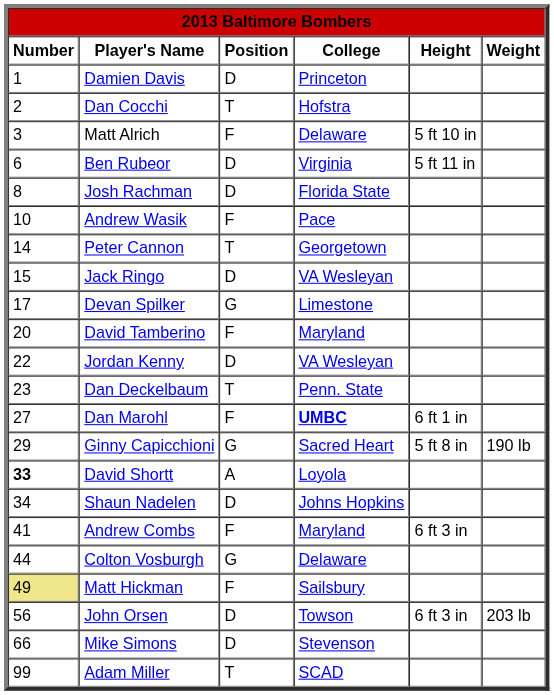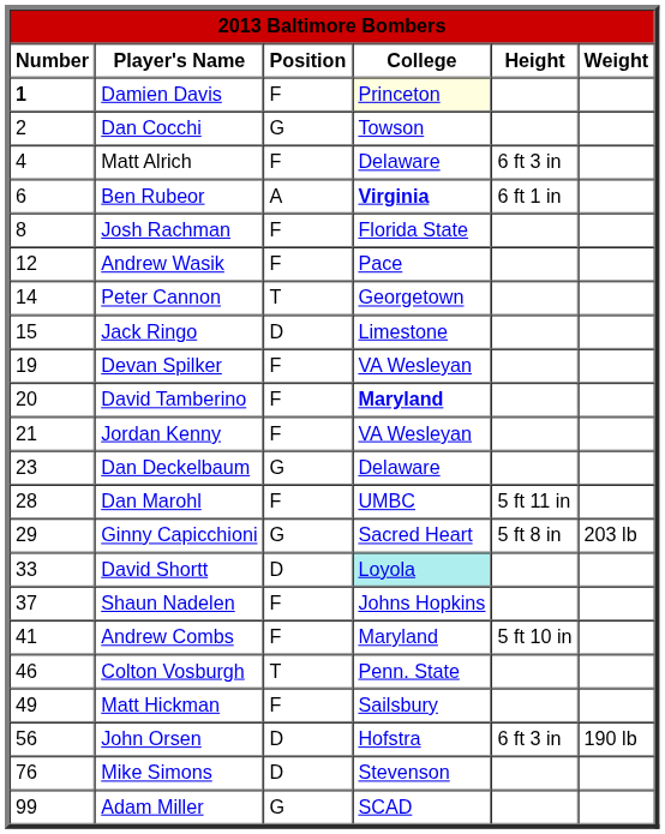 <table align=left border=4 cellspacing=0 cellpadding=4>
 <tr>
 <th align="center" colspan="7" bgcolor=#CC0000 style="color:Black"><strong>2013 Baltimore Bombers</strong></th>
 </tr>
 <tr>
 </tr>
 <tr>
 <th align="center" colspan="1">Number</th>
 <th align="center" colspan="1">Player's Name</th>
 <th align="center" colspan="1">Position</th>
 <th align="center" colspan="1">College</th>
 <th align="center" colspan="1">Height</th>
 <th align="center" colspan="1">Weight</th>
 </tr>
 <tr>
-<td>1</td>
+<td><strong>1</strong></td>
 <td><a href='#'>Damien Davis</a></td>
-<td>D</td>
-<td><a href='#'>Princeton</a></td>
+<td>F</td>
+<td style="background: lightyellow;"><a href='#'>Princeton</a></td>
 <td></td>
 <td></td>
 </tr>
 <tr>
 <td>2</td>
 <td><a href='#'>Dan Cocchi</a></td>
-<td>T</td>
-<td><a href='#'>Hofstra</a></td>
+<td>G</td>
+<td><a href='#'>Towson</a></td>
 <td></td>
 <td></td>
 </tr>
 <tr>
-<td>3</td>
+<td>4</td>
 <td>Matt Alrich</td>
 <td>F</td>
 <td><a href='#'>Delaware</a></td>
-<td>5 ft 10 in</td>
+<td>6 ft 3 in</td>
 <td></td>
 </tr>
 <tr>
 <td>6</td>
 <td><a href='#'>Ben Rubeor</a></td>
-<td>D</td>
-<td><a href='#'>Virginia</a></td>
-<td>5 ft 11 in</td>
+<td>A</td>
+<td><strong><a href='#'>Virginia</a></strong></td>
+<td>6 ft 1 in</td>
 <td></td>
 </tr>
 <tr>
 <td>8</td>
 <td><a href='#'>Josh Rachman</a></td>
-<td>D</td>
+<td>F</td>
 <td><a href='#'>Florida State</a></td>
 <td></td>
 <td></td>
 </tr>
 <tr>
-<td>10</td>
+<td>12</td>
 <td><a href='#'>Andrew Wasik</a></td>
 <td>F</td>
 <td><a href='#'>Pace</a></td>
 <td></td>
 <td></td>
 </tr>
 <tr>
 <td>14</td>
 <td><a href='#'>Peter Cannon</a></td>
 <td>T</td>
 <td><a href='#'>Georgetown</a></td>
 <td></td>
 <td></td>
 </tr>
 <tr>
 <td>15</td>
 <td><a href='#'>Jack Ringo</a></td>
 <td>D</td>
-<td><a href='#'>VA Wesleyan</a></td>
+<td><a href='#'>Limestone</a></td>
 <td></td>
 <td></td>
 </tr>
 <tr>
-<td>17</td>
+<td>19</td>
 <td><a href='#'>Devan Spilker</a></td>
-<td>G</td>
-<td><a href='#'>Limestone</a></td>
+<td>F</td>
+<td><a href='#'>VA Wesleyan</a></td>
 <td></td>
 <td></td>
 </tr>
 <tr>
 <td>20</td>
 <td><a href='#'>David Tamberino</a></td>
 <td>F</td>
-<td><a href='#'>Maryland</a></td>
+<td><strong><a href='#'>Maryland</a></strong></td>
 <td></td>
 <td></td>
 </tr>
 <tr>
-<td>22</td>
+<td>21</td>
 <td><a href='#'>Jordan Kenny</a></td>
-<td>D</td>
+<td>F</td>
 <td><a href='#'>VA Wesleyan</a></td>
 <td></td>
 <td></td>
 </tr>
 <tr>
 <td>23</td>
 <td><a href='#'>Dan Deckelbaum</a></td>
-<td>T</td>
-<td><a href='#'>Penn. State</a></td>
+<td>G</td>
+<td><a href='#'>Delaware</a></td>
 <td></td>
 <td></td>
 </tr>
 <tr>
-<td>27</td>
+<td>28</td>
 <td><a href='#'>Dan Marohl</a></td>
 <td>F</td>
-<td><strong><a href='#'>UMBC</a></strong></td>
-<td>6 ft 1 in</td>
+<td><a href='#'>UMBC</a></td>
+<td>5 ft 11 in</td>
 <td></td>
 </tr>
 <tr>
 <td>29</td>
 <td><a href='#'>Ginny Capicchioni</a></td>
 <td>G</td>
 <td><a href='#'>Sacred Heart</a></td>
 <td>5 ft 8 in</td>
-<td>190 lb</td>
+<td>203 lb</td>
 </tr>
 <tr>
-<td><strong>33</strong></td>
+<td>33</td>
 <td><a href='#'>David Shortt</a></td>
-<td>A</td>
-<td><a href='#'>Loyola</a></td>
+<td>D</td>
+<td style="background: paleturquoise;"><a href='#'>Loyola</a></td>
 <td></td>
 <td></td>
 </tr>
 <tr>
-<td>34</td>
+<td>37</td>
 <td><a href='#'>Shaun Nadelen</a></td>
-<td>D</td>
+<td>F</td>
 <td><a href='#'>Johns Hopkins</a></td>
 <td></td>
 <td></td>
 </tr>
 <tr>
 <td>41</td>
 <td><a href='#'>Andrew Combs</a></td>
 <td>F</td>
 <td><a href='#'>Maryland</a></td>
-<td>6 ft 3 in</td>
+<td>5 ft 10 in</td>
 <td></td>
 </tr>
 <tr>
-<td>44</td>
+<td>46</td>
 <td><a href='#'>Colton Vosburgh</a></td>
-<td>G</td>
-<td><a href='#'>Delaware</a></td>
+<td>T</td>
+<td><a href='#'>Penn. State</a></td>
 <td></td>
 <td></td>
 </tr>
 <tr>
-<td style="background: khaki;">49</td>
+<td>49</td>
 <td><a href='#'>Matt Hickman</a></td>
 <td>F</td>
 <td><a href='#'>Sailsbury</a></td>
 <td></td>
 <td></td>
 </tr>
 <tr>
 <td>56</td>
 <td><a href='#'>John Orsen</a></td>
 <td>D</td>
-<td><a href='#'>Towson</a></td>
+<td><a href='#'>Hofstra</a></td>
 <td>6 ft 3 in</td>
-<td>203 lb</td>
+<td>190 lb</td>
 </tr>
 <tr>
-<td>66</td>
+<td>76</td>
 <td><a href='#'>Mike Simons</a></td>
 <td>D</td>
 <td><a href='#'>Stevenson</a></td>
 <td></td>
 <td></td>
 </tr>
 <tr>
 <td>99</td>
 <td><a href='#'>Adam Miller</a></td>
-<td>T</td>
+<td>G</td>
 <td><a href='#'>SCAD</a></td>
 <td></td>
 <td></td>
 </tr>
 <tr>
 </tr>
 </table>
